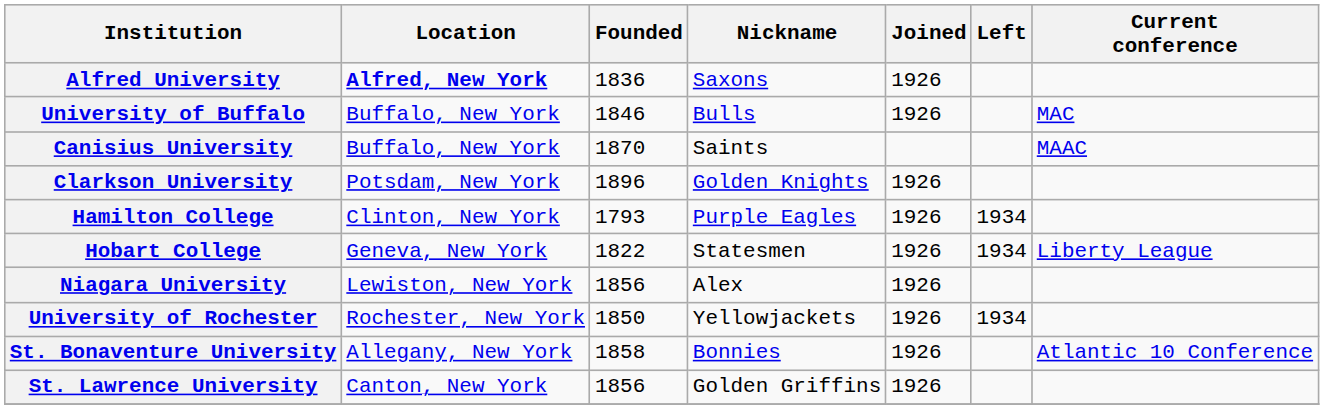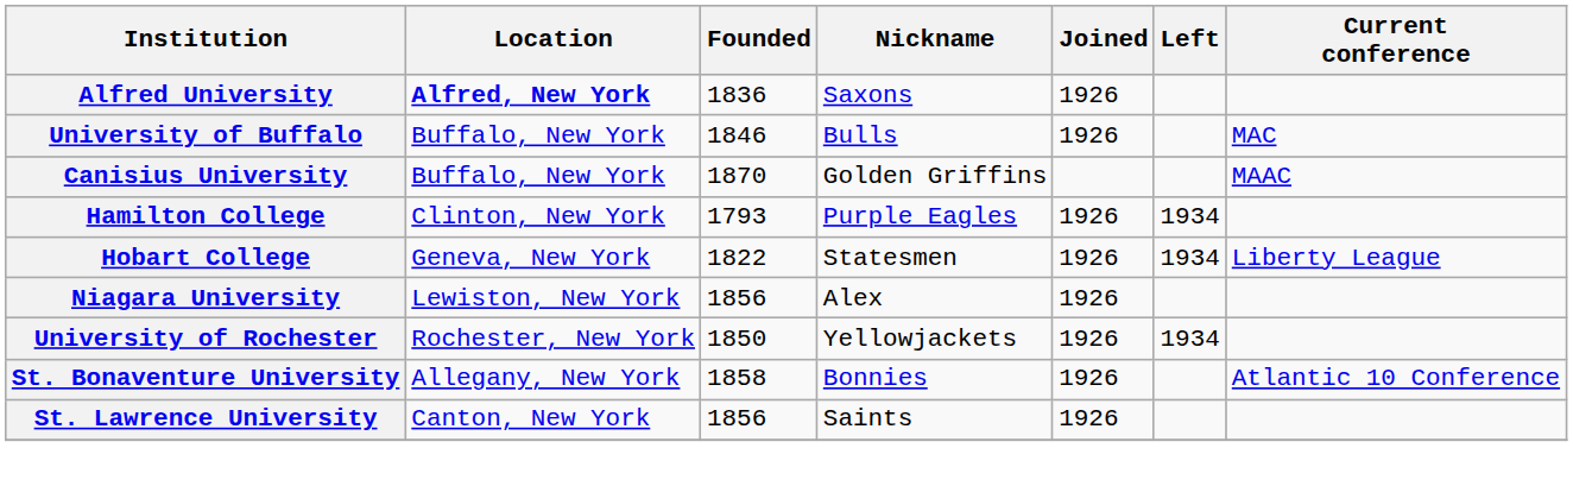 <table class="wikitable">
 <tr>
 <th>Institution</th>
 <th>Location</th>
 <th>Founded</th>
 <th>Nickname</th>
 <th>Joined</th>
 <th>Left</th>
 <th>Current<br>conference</th>
 </tr>
 <tr>
 <th><a href='#'>Alfred University</a></th>
 <td><strong><a href='#'>Alfred, New York</a></strong></td>
 <td>1836</td>
 <td><a href='#'>Saxons</a></td>
 <td>1926</td>
 <td></td>
 <td></td>
 </tr>
 <tr>
 <th><a href='#'>University of Buffalo</a></th>
 <td><a href='#'>Buffalo, New York</a></td>
 <td>1846</td>
 <td><a href='#'>Bulls</a></td>
 <td>1926</td>
 <td></td>
 <td><a href='#'>MAC</a></td>
 </tr>
 <tr>
 <th><a href='#'>Canisius University</a></th>
 <td><a href='#'>Buffalo, New York</a></td>
 <td>1870</td>
-<td>Saints</td>
+<td>Golden Griffins</td>
 <td></td>
 <td></td>
 <td><a href='#'>MAAC</a></td>
-</tr>
-<tr>
-<th><a href='#'>Clarkson University</a></th>
-<td><a href='#'>Potsdam, New York</a></td>
-<td>1896</td>
-<td><a href='#'>Golden Knights</a></td>
-<td>1926</td>
-<td></td>
-<td></td>
 </tr>
 <tr>
 <th><a href='#'>Hamilton College</a></th>
 <td><a href='#'>Clinton, New York</a></td>
 <td>1793</td>
 <td><a href='#'>Purple Eagles</a></td>
 <td>1926</td>
 <td>1934</td>
 <td></td>
 </tr>
 <tr>
 <th><a href='#'>Hobart College</a></th>
 <td><a href='#'>Geneva, New York</a></td>
 <td>1822</td>
 <td>Statesmen</td>
 <td>1926</td>
 <td>1934</td>
 <td><a href='#'>Liberty League</a></td>
 </tr>
 <tr>
 <th><a href='#'>Niagara University</a></th>
 <td><a href='#'>Lewiston, New York</a></td>
 <td>1856</td>
 <td>Alex</td>
 <td>1926</td>
 <td></td>
 <td></td>
 </tr>
 <tr>
 <th><a href='#'>University of Rochester</a></th>
 <td><a href='#'>Rochester, New York</a></td>
 <td>1850</td>
 <td>Yellowjackets</td>
 <td>1926</td>
 <td>1934</td>
 <td></td>
 </tr>
 <tr>
 <th><a href='#'>St. Bonaventure University</a></th>
 <td><a href='#'>Allegany, New York</a></td>
 <td>1858</td>
 <td><a href='#'>Bonnies</a></td>
 <td>1926</td>
 <td></td>
 <td><a href='#'>Atlantic 10 Conference</a></td>
 </tr>
 <tr>
 <th><a href='#'>St. Lawrence University</a></th>
 <td><a href='#'>Canton, New York</a></td>
 <td>1856</td>
-<td>Golden Griffins</td>
+<td>Saints</td>
 <td>1926</td>
 <td></td>
 <td></td>
 </tr>
 <tr>
 </tr>
 </table>
